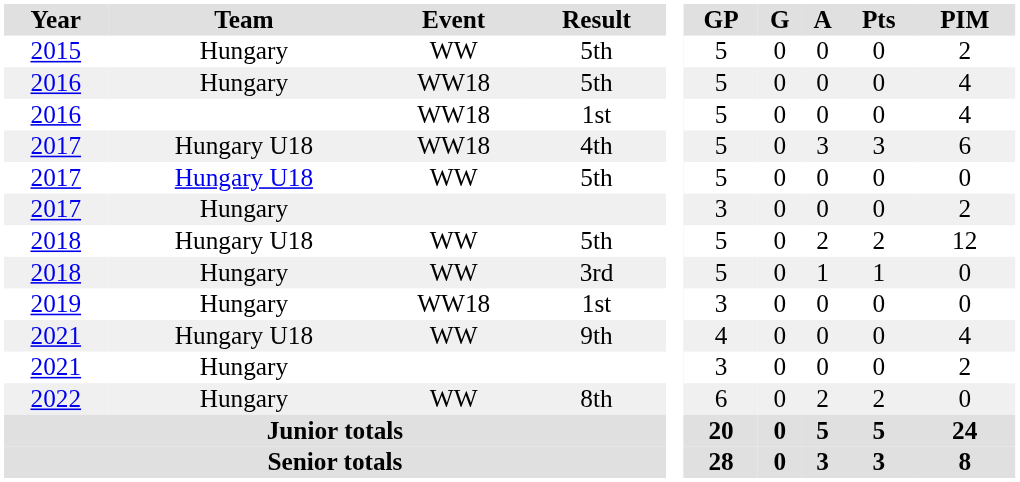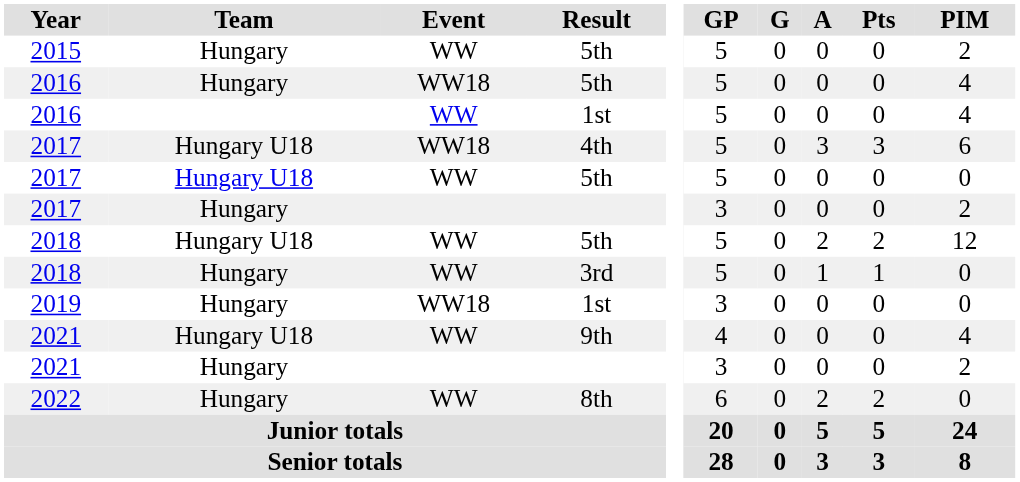 <table border="0" cellpadding="1" cellspacing="0" style="text-align:center; width:40em">
 <tr ALIGN="centre" bgcolor="#e0e0e0">
 <th>Year</th>
 <th>Team</th>
 <th>Event</th>
 <th>Result</th>
 <th rowspan="91" bgcolor="#ffffff"> </th>
 <th>GP</th>
 <th>G</th>
 <th>A</th>
 <th>Pts</th>
 <th>PIM</th>
 </tr>
 <tr>
 <td><a href='#'>2015</a></td>
 <td>Hungary</td>
 <td>WW </td>
 <td>5th</td>
 <td>5</td>
 <td>0</td>
 <td>0</td>
 <td>0</td>
 <td>2</td>
 </tr>
 <tr bgcolor="#f0f0f0">
 <td><a href='#'>2016</a></td>
 <td>Hungary</td>
 <td>WW18 </td>
 <td>5th</td>
 <td>5</td>
 <td>0</td>
 <td>0</td>
 <td>0</td>
 <td>4</td>
 </tr>
 <tr>
 <td><a href='#'>2016</a></td>
 <td></td>
-<td>WW18 </td>
+<td><a href='#'>WW</a> </td>
 <td>1st</td>
 <td>5</td>
 <td>0</td>
 <td>0</td>
 <td>0</td>
 <td>4</td>
 </tr>
 <tr bgcolor="#f0f0f0">
 <td><a href='#'>2017</a></td>
 <td>Hungary U18</td>
 <td>WW18 </td>
 <td>4th</td>
 <td>5</td>
 <td>0</td>
 <td>3</td>
 <td>3</td>
 <td>6</td>
 </tr>
 <tr>
 <td><a href='#'>2017</a></td>
 <td><a href='#'>Hungary U18</a></td>
 <td>WW </td>
 <td>5th</td>
 <td>5</td>
 <td>0</td>
 <td>0</td>
 <td>0</td>
 <td>0</td>
 </tr>
 <tr bgcolor="#f0f0f0">
 <td><a href='#'>2017</a></td>
 <td>Hungary</td>
 <td></td>
 <td></td>
 <td>3</td>
 <td>0</td>
 <td>0</td>
 <td>0</td>
 <td>2</td>
 </tr>
 <tr>
 <td><a href='#'>2018</a></td>
 <td>Hungary U18</td>
 <td>WW </td>
 <td>5th</td>
 <td>5</td>
 <td>0</td>
 <td>2</td>
 <td>2</td>
 <td>12</td>
 </tr>
 <tr bgcolor="#f0f0f0">
 <td><a href='#'>2018</a></td>
 <td>Hungary</td>
 <td>WW </td>
 <td>3rd</td>
 <td>5</td>
 <td>0</td>
 <td>1</td>
 <td>1</td>
 <td>0</td>
 </tr>
 <tr>
 <td><a href='#'>2019</a></td>
 <td>Hungary</td>
 <td>WW18 </td>
 <td>1st</td>
 <td>3</td>
 <td>0</td>
 <td>0</td>
 <td>0</td>
 <td>0</td>
 </tr>
 <tr bgcolor="#f0f0f0">
 <td><a href='#'>2021</a></td>
 <td>Hungary U18</td>
 <td>WW</td>
 <td>9th</td>
 <td>4</td>
 <td>0</td>
 <td>0</td>
 <td>0</td>
 <td>4</td>
 </tr>
 <tr>
 <td><a href='#'>2021</a></td>
 <td>Hungary</td>
 <td></td>
 <td></td>
 <td>3</td>
 <td>0</td>
 <td>0</td>
 <td>0</td>
 <td>2</td>
 </tr>
 <tr bgcolor="#f0f0f0">
 <td><a href='#'>2022</a></td>
 <td>Hungary</td>
 <td>WW</td>
 <td>8th</td>
 <td>6</td>
 <td>0</td>
 <td>2</td>
 <td>2</td>
 <td>0</td>
 </tr>
 <tr align="centre" bgcolor="#e0e0e0">
 <th colspan="4">Junior totals</th>
 <th>20</th>
 <th>0</th>
 <th>5</th>
 <th>5</th>
 <th>24</th>
 </tr>
 <tr align="centre" bgcolor="#e0e0e0">
 <th colspan="4">Senior totals</th>
 <th>28</th>
 <th>0</th>
 <th>3</th>
 <th>3</th>
 <th>8</th>
 </tr>
 </table>
